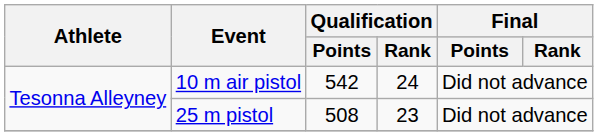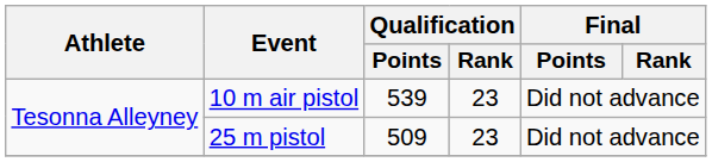 <table class=wikitable style=font-size:90%;text-align:center>
 <tr>
 <th rowspan=2>Athlete</th>
 <th rowspan=2>Event</th>
 <th colspan=2>Qualification</th>
 <th colspan=2>Final</th>
 </tr>
 <tr style=font-size:95%>
 <th>Points</th>
 <th>Rank</th>
 <th>Points</th>
 <th>Rank</th>
 </tr>
 <tr>
 <td rowspan="2" align=left><a href='#'>Tesonna Alleyney</a></td>
 <td align=left><a href='#'>10 m air pistol</a></td>
-<td>542</td>
-<td>24</td>
+<td>539</td>
+<td>23</td>
 <td colspan="2">Did not advance</td>
 </tr>
 <tr>
 <td align="left"><a href='#'>25 m pistol</a></td>
-<td>508</td>
+<td>509</td>
 <td>23</td>
 <td colspan="2">Did not advance</td>
 </tr>
 <tr>
 </tr>
 </table>
